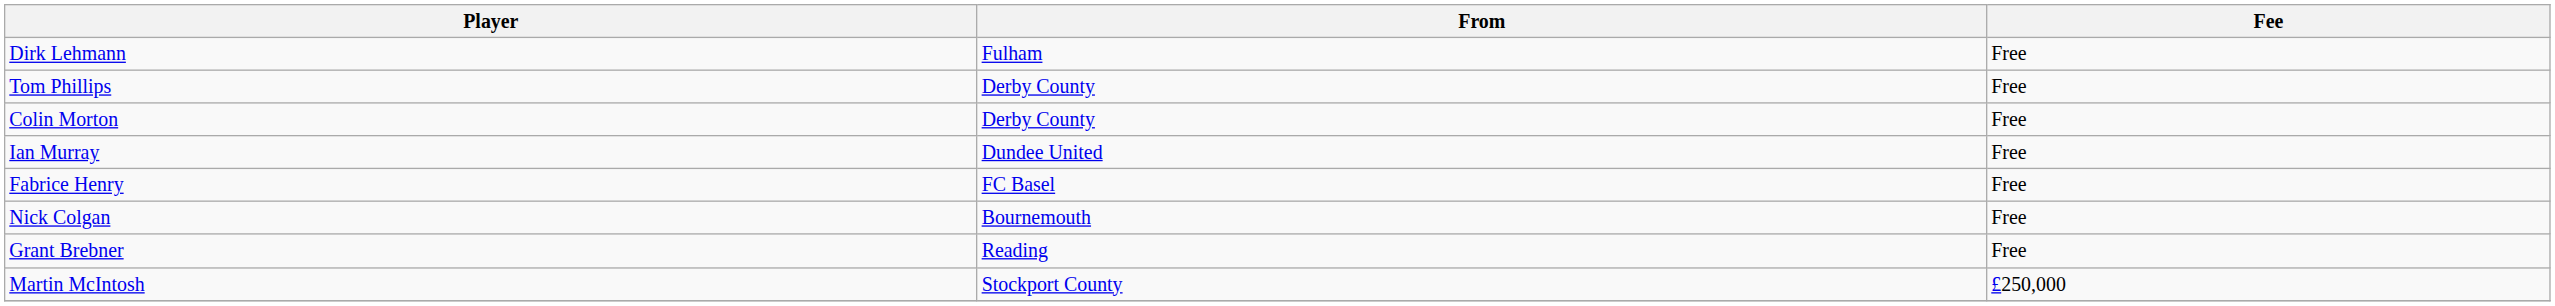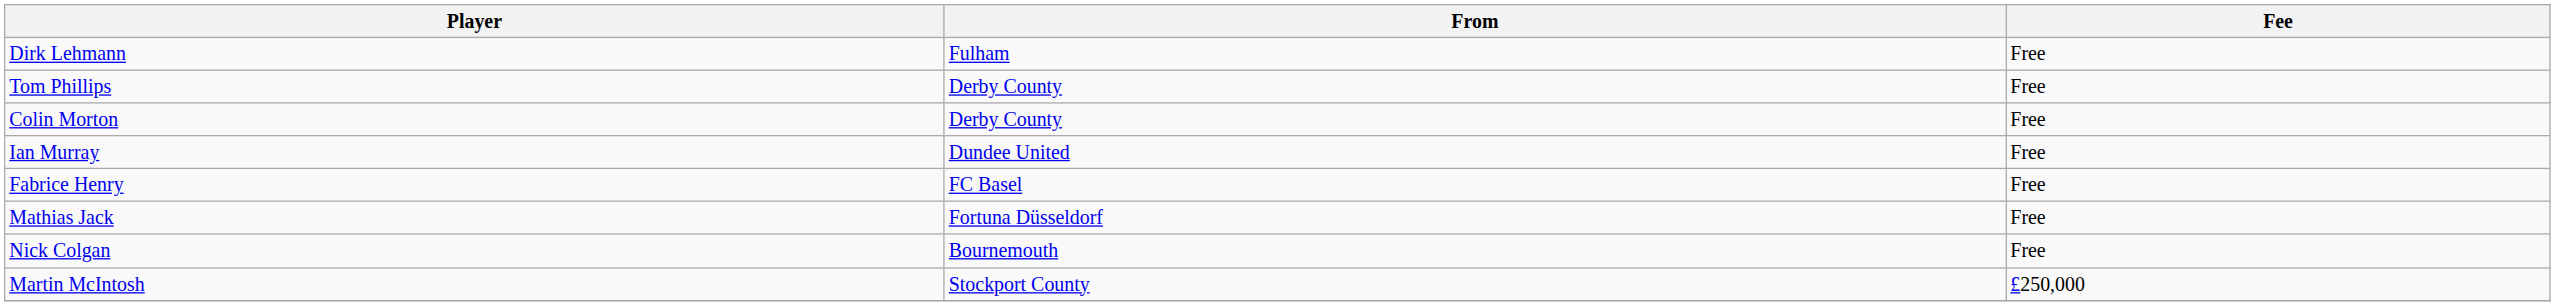 <table class="wikitable" style="text-align:center; font-size:95%;width:98%; text-align:left">
 <tr>
 <th>Player</th>
 <th>From</th>
 <th>Fee</th>
 </tr>
 <tr --->
 <td> <a href='#'>Dirk Lehmann</a></td>
 <td><a href='#'>Fulham</a></td>
 <td>Free</td>
 </tr>
 <tr>
 <td> <a href='#'>Tom Phillips</a></td>
 <td><a href='#'>Derby County</a></td>
 <td>Free</td>
 </tr>
 <tr>
 <td> <a href='#'>Colin Morton</a></td>
 <td><a href='#'>Derby County</a></td>
 <td>Free</td>
 </tr>
 <tr>
 <td> <a href='#'>Ian Murray</a></td>
 <td><a href='#'>Dundee United</a></td>
 <td>Free</td>
 </tr>
 <tr>
 <td> <a href='#'>Fabrice Henry</a></td>
 <td><a href='#'>FC Basel</a></td>
 <td>Free</td>
 </tr>
 <tr>
-<td> <a href='#'>Nick Colgan</a></td>
-<td><a href='#'>Bournemouth</a></td>
+<td> <a href='#'>Mathias Jack</a></td>
+<td><a href='#'>Fortuna Düsseldorf</a></td>
 <td>Free</td>
 </tr>
 <tr>
-<td> <a href='#'>Grant Brebner</a></td>
-<td><a href='#'>Reading</a></td>
+<td> <a href='#'>Nick Colgan</a></td>
+<td><a href='#'>Bournemouth</a></td>
 <td>Free</td>
 </tr>
 <tr>
 <td> <a href='#'>Martin McIntosh</a></td>
 <td><a href='#'>Stockport County</a></td>
 <td><a href='#'>£</a>250,000</td>
 </tr>
 <tr>
 </tr>
 </table>
